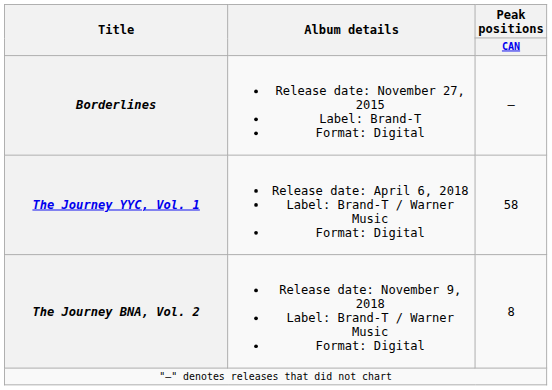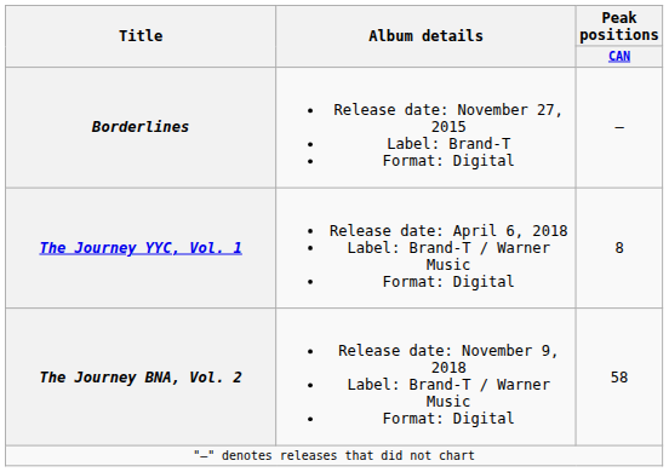 <table class="wikitable plainrowheaders" style="text-align:center;">
 <tr>
 <th rowspan="2" style="width:18em;">Title</th>
 <th rowspan="2" style="width:20em;">Album details</th>
 <th colspan="1">Peak positions</th>
 </tr>
 <tr style="font-size:smaller;">
 <th style="width:4em;"><a href='#'>CAN</a><br></th>
 </tr>
 <tr>
 <th scope="row"><em>Borderlines</em></th>
 <td><br><ul><li>Release date: November 27, 2015</li><li>Label: Brand-T</li><li>Format: Digital</li></ul></td>
 <td>—</td>
 </tr>
 <tr>
 <th scope="row"><em><a href='#'>The Journey YYC, Vol. 1</a></em></th>
 <td><br><ul><li>Release date: April 6, 2018</li><li>Label: Brand-T / Warner Music</li><li>Format: Digital</li></ul></td>
-<td>58</td>
+<td>8<br></td>
 </tr>
 <tr>
 <th scope="row"><em>The Journey BNA, Vol. 2</em></th>
 <td><br><ul><li>Release date: November 9, 2018</li><li>Label: Brand-T / Warner Music</li><li>Format: Digital</li></ul></td>
-<td>8<br></td>
+<td>58</td>
 </tr>
 <tr>
 <td colspan="10" style="font-size:8pt">"—" denotes releases that did not chart</td>
 </tr>
 </table>
